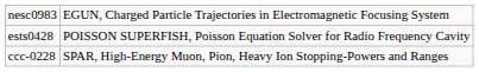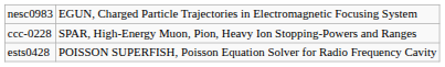 <table class="wikitable">
 <tr>
 <td>nesc0983</td>
 <td>EGUN, Charged Particle Trajectories in Electromagnetic Focusing System</td>
 </tr>
 <tr>
+<td>ccc-0228</td>
+<td>SPAR, High-Energy Muon, Pion, Heavy Ion Stopping-Powers and Ranges</td>
+</tr>
+<tr>
 <td>ests0428</td>
 <td>POISSON SUPERFISH, Poisson Equation Solver for Radio Frequency Cavity</td>
 </tr>
-<tr>
-<td>ccc-0228</td>
-<td>SPAR, High-Energy Muon, Pion, Heavy Ion Stopping-Powers and Ranges</td>
-</tr>
 </table>
